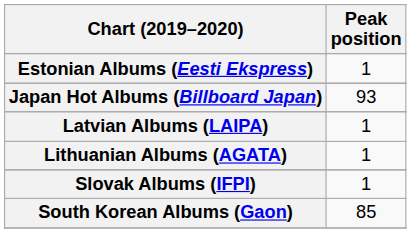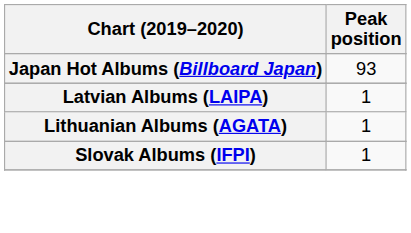 <table class="wikitable sortable plainrowheaders" style="text-align:center">
 <tr>
 <th scope="col">Chart (2019–2020)</th>
 <th scope="col">Peak<br>position</th>
 </tr>
 <tr>
 </tr>
 <tr>
 </tr>
 <tr>
 </tr>
 <tr>
 </tr>
 <tr>
 </tr>
 <tr>
 </tr>
 <tr>
 </tr>
 <tr>
-</tr>
-<tr>
-<th scope="row">Estonian Albums (<em><a href='#'>Eesti Ekspress</a></em>)</th>
-<td>1</td>
 </tr>
 <tr>
 </tr>
 <tr>
 </tr>
 <tr>
 </tr>
 <tr>
 </tr>
 <tr>
 </tr>
 <tr>
 <th scope="row">Japan Hot Albums (<em><a href='#'>Billboard Japan</a></em>)</th>
 <td>93</td>
 </tr>
 <tr>
 </tr>
 <tr>
 <th scope="row">Latvian Albums (<a href='#'>LAIPA</a>)</th>
 <td>1</td>
 </tr>
 <tr>
 <th scope="row">Lithuanian Albums (<a href='#'>AGATA</a>)</th>
 <td>1</td>
 </tr>
 <tr>
 </tr>
 <tr>
 </tr>
 <tr>
 </tr>
 <tr>
 </tr>
 <tr>
 </tr>
 <tr>
 <th scope="row">Slovak Albums (<a href='#'>IFPI</a>)</th>
 <td>1</td>
 </tr>
 <tr>
-<th scope="row">South Korean Albums (<a href='#'>Gaon</a>)</th>
-<td>85</td>
-</tr>
-<tr>
 </tr>
 <tr>
 </tr>
 <tr>
 </tr>
 <tr>
 </tr>
 <tr>
 </tr>
 <tr>
 </tr>
 </table>
